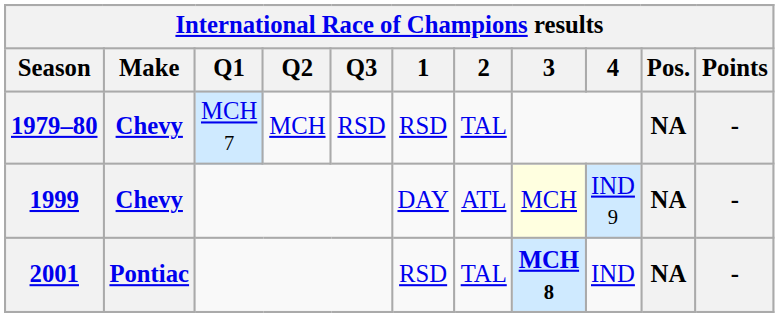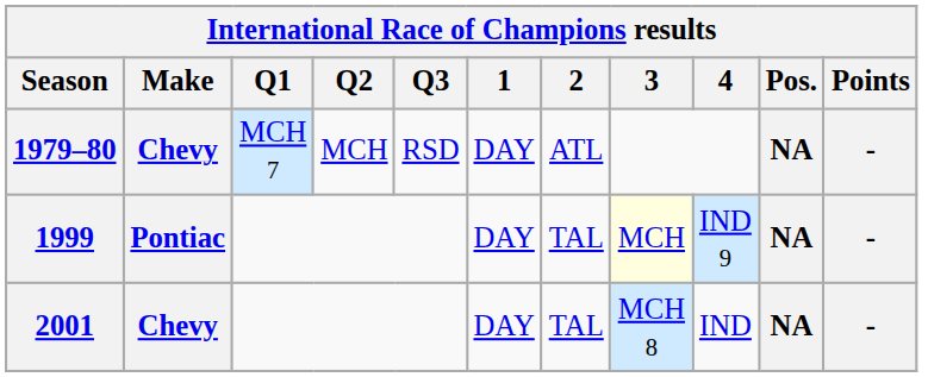 <table class="wikitable" style="text-align:center; font-size:75%">
 <tr>
 <th colspan=11><a href='#'>International Race of Champions</a> results</th>
 </tr>
 <tr>
 <th>Season</th>
 <th>Make</th>
 <th>Q1</th>
 <th>Q2</th>
 <th>Q3</th>
 <th>1</th>
 <th>2</th>
 <th>3</th>
 <th>4</th>
 <th>Pos.</th>
 <th>Points</th>
 </tr>
 <tr>
 <th><a href='#'>1979–80</a></th>
 <th><a href='#'>Chevy</a></th>
 <td style="background:#CFEAFF;"><a href='#'>MCH</a><br><small>7</small></td>
 <td><a href='#'>MCH</a></td>
 <td><a href='#'>RSD</a></td>
-<td><a href='#'>RSD</a></td>
-<td><a href='#'>TAL</a></td>
+<td><a href='#'>DAY</a></td>
+<td><a href='#'>ATL</a></td>
 <td colspan=2></td>
 <th>NA</th>
 <th>-</th>
 </tr>
 <tr>
 <th><a href='#'>1999</a></th>
-<th><a href='#'>Chevy</a></th>
+<th><a href='#'>Pontiac</a></th>
 <td colspan=3></td>
 <td><a href='#'>DAY</a></td>
-<td><a href='#'>ATL</a></td>
+<td><a href='#'>TAL</a></td>
 <td style="background: lightyellow;"><a href='#'>MCH</a></td>
 <td style="background:#CFEAFF;"><a href='#'>IND</a><br><small>9</small></td>
 <th>NA</th>
 <th>-</th>
 </tr>
 <tr>
 <th><a href='#'>2001</a></th>
-<th><a href='#'>Pontiac</a></th>
+<th><a href='#'>Chevy</a></th>
 <td colspan=3></td>
-<td><a href='#'>RSD</a></td>
+<td><a href='#'>DAY</a></td>
 <td><a href='#'>TAL</a></td>
-<td style="background:#CFEAFF;"><strong><a href='#'>MCH</a><br><small>8</small></strong></td>
+<td style="background:#CFEAFF;"><a href='#'>MCH</a><br><small>8</small></td>
 <td><a href='#'>IND</a></td>
 <th>NA</th>
 <th>-</th>
 </tr>
 </table>
